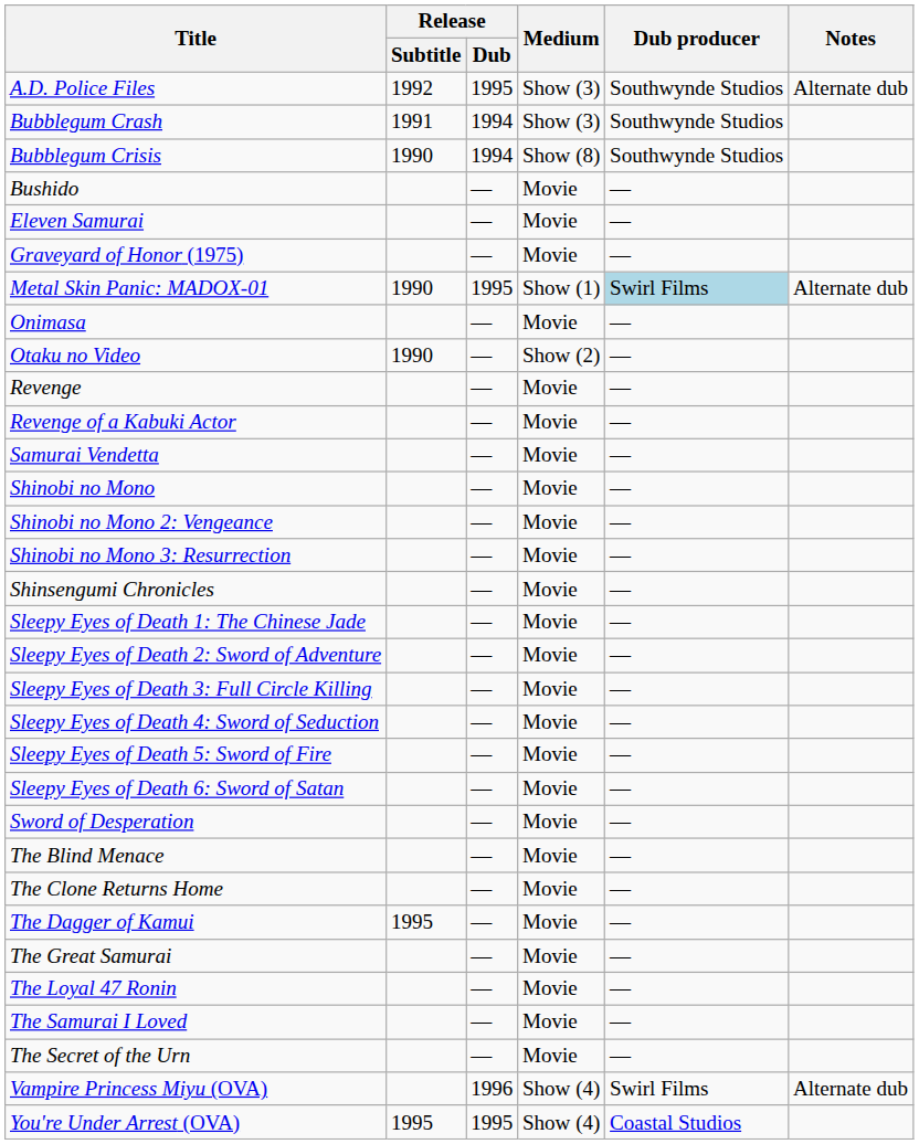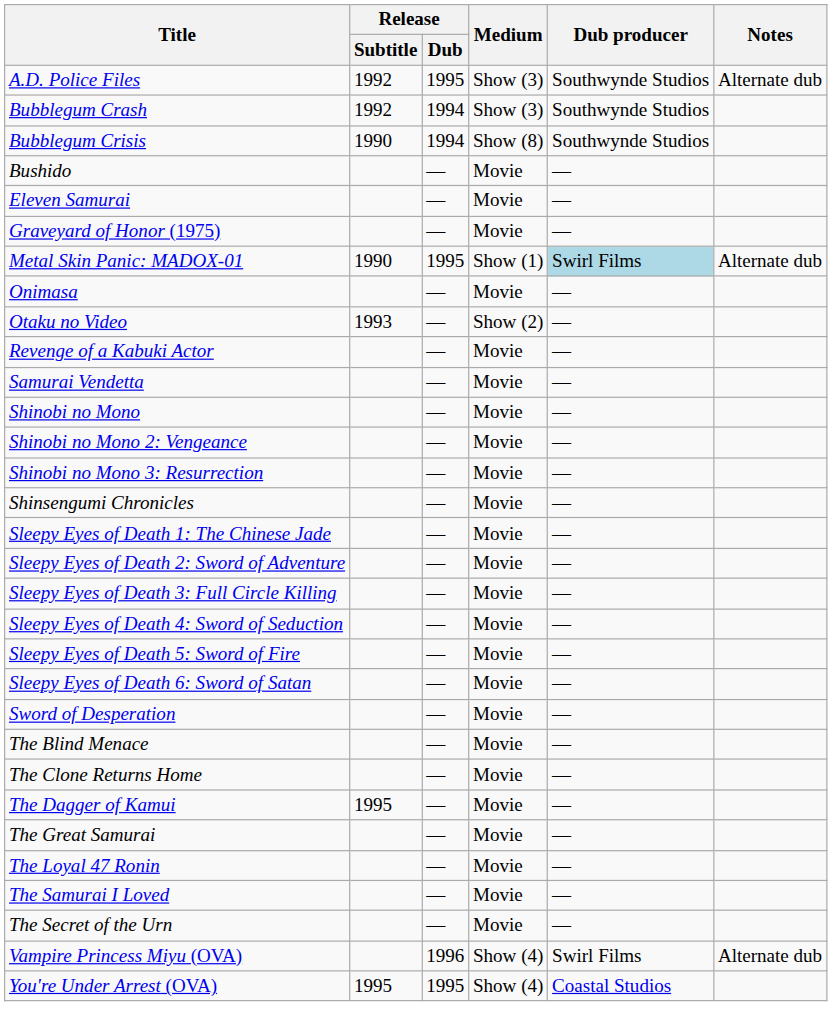 <table class="wikitable sortable mw-collapsible">
 <tr>
 <th rowspan="2">Title</th>
 <th colspan="2">Release</th>
 <th rowspan="2">Medium</th>
 <th rowspan="2">Dub producer</th>
 <th rowspan="2">Notes</th>
 </tr>
 <tr>
 <th>Subtitle</th>
 <th>Dub</th>
 </tr>
 <tr>
 <td><em><a href='#'>A.D. Police Files</a></em></td>
 <td>1992</td>
 <td>1995</td>
 <td>Show (3)</td>
 <td>Southwynde Studios</td>
 <td>Alternate dub</td>
 </tr>
 <tr>
 <td><em><a href='#'>Bubblegum Crash</a></em></td>
-<td>1991</td>
+<td>1992</td>
 <td>1994</td>
 <td>Show (3)</td>
 <td>Southwynde Studios</td>
 <td></td>
 </tr>
 <tr>
 <td><em><a href='#'>Bubblegum Crisis</a></em></td>
 <td>1990</td>
 <td>1994</td>
 <td>Show (8)</td>
 <td>Southwynde Studios</td>
 <td></td>
 </tr>
 <tr>
 <td><em>Bushido</em></td>
 <td></td>
 <td>—</td>
 <td>Movie</td>
 <td>—</td>
 <td></td>
 </tr>
 <tr>
 <td><em><a href='#'>Eleven Samurai</a></em></td>
 <td></td>
 <td>—</td>
 <td>Movie</td>
 <td>—</td>
 <td></td>
 </tr>
 <tr>
 <td><a href='#'><em>Graveyard of Honor</em> (1975)</a></td>
 <td></td>
 <td>—</td>
 <td>Movie</td>
 <td>—</td>
 <td></td>
 </tr>
 <tr>
 <td><em><a href='#'>Metal Skin Panic: MADOX-01</a></em></td>
 <td>1990</td>
 <td>1995</td>
 <td>Show (1)</td>
 <td style="background: lightblue;">Swirl Films</td>
 <td>Alternate dub</td>
 </tr>
 <tr>
 <td><em><a href='#'>Onimasa</a></em></td>
 <td></td>
 <td>—</td>
 <td>Movie</td>
 <td>—</td>
 <td></td>
 </tr>
 <tr>
 <td><em><a href='#'>Otaku no Video</a></em></td>
-<td>1990</td>
+<td>1993</td>
 <td>—</td>
 <td>Show (2)</td>
-<td>—</td>
-<td></td>
-</tr>
-<tr>
-<td><em>Revenge</em></td>
-<td></td>
-<td>—</td>
-<td>Movie</td>
 <td>—</td>
 <td></td>
 </tr>
 <tr>
 <td><em><a href='#'>Revenge of a Kabuki Actor</a></em></td>
 <td></td>
 <td>—</td>
 <td>Movie</td>
 <td>—</td>
 <td></td>
 </tr>
 <tr>
 <td><em><a href='#'>Samurai Vendetta</a></em></td>
 <td></td>
 <td>—</td>
 <td>Movie</td>
 <td>—</td>
 <td></td>
 </tr>
 <tr>
 <td><em><a href='#'>Shinobi no Mono</a></em></td>
 <td></td>
 <td>—</td>
 <td>Movie</td>
 <td>—</td>
 <td></td>
 </tr>
 <tr>
 <td><em><a href='#'>Shinobi no Mono 2: Vengeance</a></em></td>
 <td></td>
 <td>—</td>
 <td>Movie</td>
 <td>—</td>
 <td></td>
 </tr>
 <tr>
 <td><em><a href='#'>Shinobi no Mono 3: Resurrection</a></em></td>
 <td></td>
 <td>—</td>
 <td>Movie</td>
 <td>—</td>
 <td></td>
 </tr>
 <tr>
 <td><em>Shinsengumi Chronicles</em></td>
 <td></td>
 <td>—</td>
 <td>Movie</td>
 <td>—</td>
 <td></td>
 </tr>
 <tr>
 <td><em><a href='#'>Sleepy Eyes of Death 1: The Chinese Jade</a></em></td>
 <td></td>
 <td>—</td>
 <td>Movie</td>
 <td>—</td>
 <td></td>
 </tr>
 <tr>
 <td><em><a href='#'>Sleepy Eyes of Death 2: Sword of Adventure</a></em></td>
 <td></td>
 <td>—</td>
 <td>Movie</td>
 <td>—</td>
 <td></td>
 </tr>
 <tr>
 <td><em><a href='#'>Sleepy Eyes of Death 3: Full Circle Killing</a></em></td>
 <td></td>
 <td>—</td>
 <td>Movie</td>
 <td>—</td>
 <td></td>
 </tr>
 <tr>
 <td><em><a href='#'>Sleepy Eyes of Death 4: Sword of Seduction</a></em></td>
 <td></td>
 <td>—</td>
 <td>Movie</td>
 <td>—</td>
 <td></td>
 </tr>
 <tr>
 <td><em><a href='#'>Sleepy Eyes of Death 5: Sword of Fire</a></em></td>
 <td></td>
 <td>—</td>
 <td>Movie</td>
 <td>—</td>
 <td></td>
 </tr>
 <tr>
 <td><em><a href='#'>Sleepy Eyes of Death 6: Sword of Satan</a></em></td>
 <td></td>
 <td>—</td>
 <td>Movie</td>
 <td>—</td>
 <td></td>
 </tr>
 <tr>
 <td><em><a href='#'>Sword of Desperation</a></em></td>
 <td></td>
 <td>—</td>
 <td>Movie</td>
 <td>—</td>
 <td></td>
 </tr>
 <tr>
 <td><em>The Blind Menace</em></td>
 <td></td>
 <td>—</td>
 <td>Movie</td>
 <td>—</td>
 <td></td>
 </tr>
 <tr>
 <td><em>The Clone Returns Home</em></td>
 <td></td>
 <td>—</td>
 <td>Movie</td>
 <td>—</td>
 <td></td>
 </tr>
 <tr>
 <td><em><a href='#'>The Dagger of Kamui</a></em></td>
 <td>1995</td>
 <td>—</td>
 <td>Movie</td>
 <td>—</td>
 <td></td>
 </tr>
 <tr>
 <td><em>The Great Samurai</em></td>
 <td></td>
 <td>—</td>
 <td>Movie</td>
 <td>—</td>
 <td></td>
 </tr>
 <tr>
 <td><em><a href='#'>The Loyal 47 Ronin</a></em></td>
 <td></td>
 <td>—</td>
 <td>Movie</td>
 <td>—</td>
 <td></td>
 </tr>
 <tr>
 <td><em><a href='#'>The Samurai I Loved</a></em></td>
 <td></td>
 <td>—</td>
 <td>Movie</td>
 <td>—</td>
 <td></td>
 </tr>
 <tr>
 <td><em>The Secret of the Urn</em></td>
 <td></td>
 <td>—</td>
 <td>Movie</td>
 <td>—</td>
 <td></td>
 </tr>
 <tr>
 <td><a href='#'><em>Vampire Princess Miyu</em> (OVA)</a></td>
 <td></td>
 <td>1996</td>
 <td>Show (4)</td>
 <td>Swirl Films</td>
 <td>Alternate dub</td>
 </tr>
 <tr>
 <td><a href='#'><em>You're Under Arrest</em> (OVA)</a></td>
 <td>1995</td>
 <td>1995</td>
 <td>Show (4)</td>
 <td><a href='#'>Coastal Studios</a></td>
 <td></td>
 </tr>
 </table>
